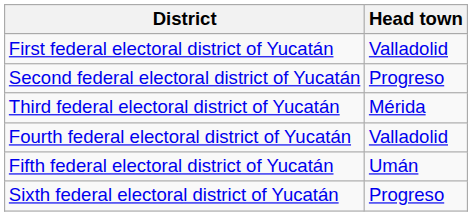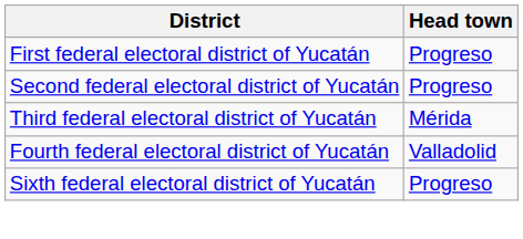 <table class="wikitable" border="1">
 <tr style="background:#efefef;">
 <th><strong>District</strong></th>
 <th><strong>Head town</strong></th>
 </tr>
 <tr>
 <td><a href='#'>First federal electoral district of Yucatán</a></td>
-<td><a href='#'>Valladolid</a></td>
+<td><a href='#'>Progreso</a></td>
 </tr>
 <tr>
 <td><a href='#'>Second federal electoral district of Yucatán</a></td>
 <td><a href='#'>Progreso</a></td>
 </tr>
 <tr>
 <td><a href='#'>Third federal electoral district of Yucatán</a></td>
 <td><a href='#'>Mérida</a></td>
 </tr>
 <tr>
 <td><a href='#'>Fourth federal electoral district of Yucatán</a></td>
 <td><a href='#'>Valladolid</a></td>
 </tr>
 <tr>
-<td><a href='#'>Fifth federal electoral district of Yucatán</a></td>
-<td><a href='#'>Umán</a></td>
-</tr>
-<tr>
 <td><a href='#'>Sixth federal electoral district of Yucatán</a></td>
 <td><a href='#'>Progreso</a></td>
 </tr>
 </table>
